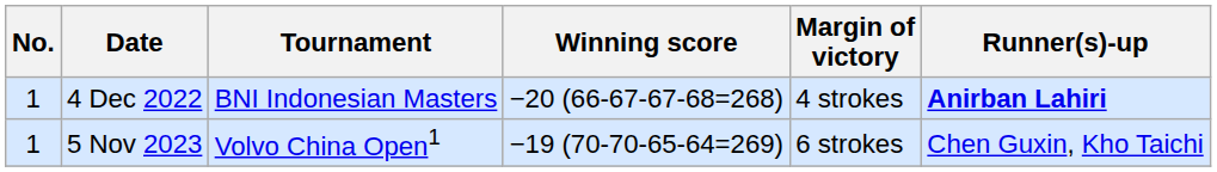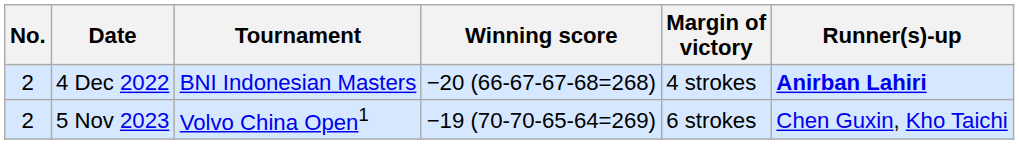 <table class="wikitable" style="font-size:95%;">
 <tr>
 <th>No.</th>
 <th>Date</th>
 <th>Tournament</th>
 <th>Winning score</th>
 <th>Margin of<br>victory</th>
 <th>Runner(s)-up</th>
 </tr>
 <tr style="background:#D6E8FF;">
-<td align=center>1</td>
+<td align=center>2</td>
 <td align=right>4 Dec <a href='#'>2022</a></td>
 <td><a href='#'>BNI Indonesian Masters</a></td>
 <td>−20 (66-67-67-68=268)</td>
 <td>4 strokes</td>
 <td><strong> <a href='#'>Anirban Lahiri</a></strong></td>
 </tr>
 <tr style="background:#D6E8FF;">
-<td align=center>1</td>
+<td align=center>2</td>
 <td align=right>5 Nov <a href='#'>2023</a></td>
 <td><a href='#'>Volvo China Open</a><sup>1</sup></td>
 <td>−19 (70-70-65-64=269)</td>
 <td>6 strokes</td>
 <td> <a href='#'>Chen Guxin</a>,  <a href='#'>Kho Taichi</a></td>
 </tr>
 </table>
